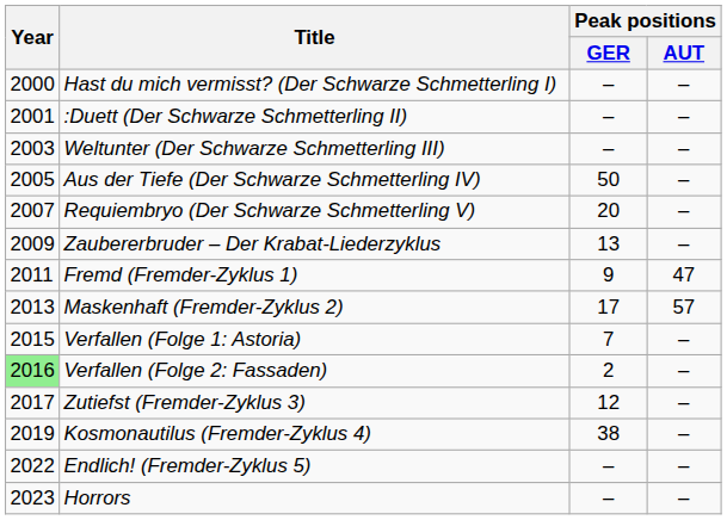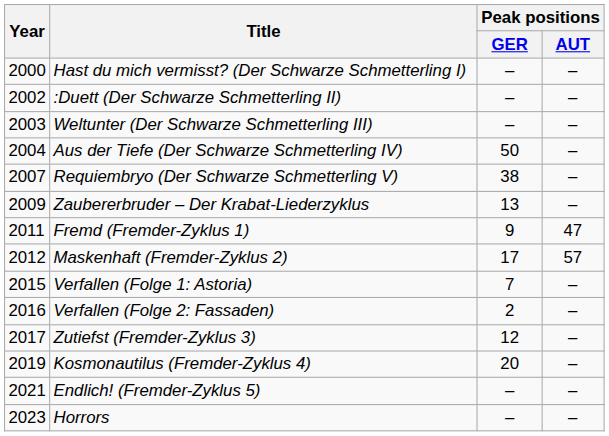 <table class="wikitable">
 <tr>
 <th rowspan="2">Year</th>
 <th rowspan="2" width="400">Title</th>
 <th colspan="2">Peak positions</th>
 </tr>
 <tr>
 <th><a href='#'>GER</a><br></th>
 <th><a href='#'>AUT</a><br></th>
 </tr>
 <tr>
 <td>2000</td>
 <td><em>Hast du mich vermisst? (Der Schwarze Schmetterling I)</em></td>
 <td align="center" >–</td>
 <td align="center" >–</td>
 </tr>
 <tr>
-<td>2001</td>
+<td>2002</td>
 <td><em>:Duett (Der Schwarze Schmetterling II)</em></td>
 <td align="center" >–</td>
 <td align="center" >–</td>
 </tr>
 <tr>
 <td>2003</td>
 <td><em>Weltunter (Der Schwarze Schmetterling III)</em></td>
 <td align="center" >–</td>
 <td align="center" >–</td>
 </tr>
 <tr>
-<td>2005</td>
+<td>2004</td>
 <td><em>Aus der Tiefe (Der Schwarze Schmetterling IV)</em></td>
 <td align="center" >50</td>
 <td align="center" >–</td>
 </tr>
 <tr>
 <td>2007</td>
 <td><em>Requiembryo (Der Schwarze Schmetterling V)</em></td>
-<td align="center" >20</td>
+<td align="center" >38</td>
 <td align="center" >–</td>
 </tr>
 <tr>
 <td>2009</td>
 <td><em>Zaubererbruder – Der Krabat-Liederzyklus</em></td>
 <td align="center" >13</td>
 <td align="center" >–</td>
 </tr>
 <tr>
 <td>2011</td>
 <td><em>Fremd (Fremder-Zyklus 1)</em></td>
 <td align="center" >9</td>
 <td align="center" >47</td>
 </tr>
 <tr>
-<td>2013</td>
+<td>2012</td>
 <td><em>Maskenhaft (Fremder-Zyklus 2)</em></td>
 <td align="center" >17</td>
 <td align="center" >57</td>
 </tr>
 <tr>
 <td>2015</td>
 <td><em>Verfallen (Folge 1: Astoria)</em></td>
 <td align="center" >7</td>
 <td align="center" >–</td>
 </tr>
 <tr>
-<td style="background: lightgreen;">2016</td>
+<td>2016</td>
 <td><em>Verfallen (Folge 2: Fassaden)</em></td>
 <td align="center" >2</td>
 <td align="center" >–</td>
 </tr>
 <tr>
 <td>2017</td>
 <td><em>Zutiefst (Fremder-Zyklus 3)</em></td>
 <td align="center" >12</td>
 <td align="center" >–</td>
 </tr>
 <tr>
 <td>2019</td>
 <td><em>Kosmonautilus (Fremder-Zyklus 4)</em></td>
-<td align="center" >38</td>
+<td align="center" >20</td>
 <td align="center" >–</td>
 </tr>
 <tr>
-<td>2022</td>
+<td>2021</td>
 <td><em>Endlich! (Fremder-Zyklus 5)</em></td>
 <td align="center" >–</td>
 <td align="center" >–</td>
 </tr>
 <tr>
 <td>2023</td>
 <td><em>Horrors</em></td>
 <td align="center" >–</td>
 <td align="center" >–</td>
 </tr>
 </table>
